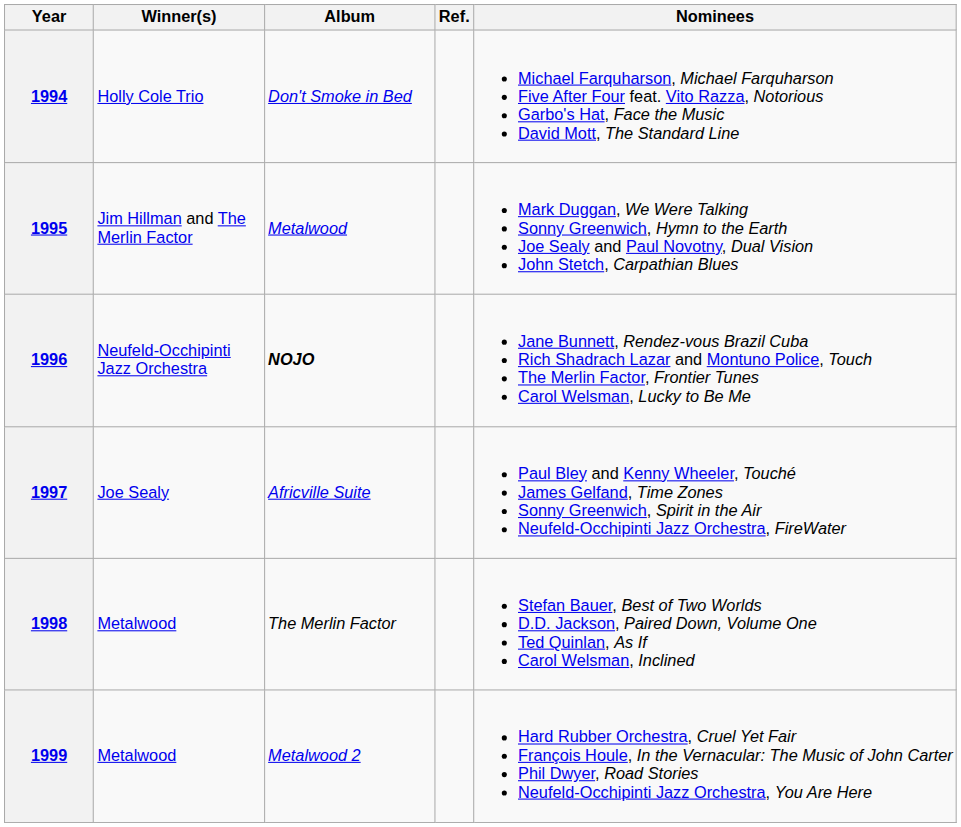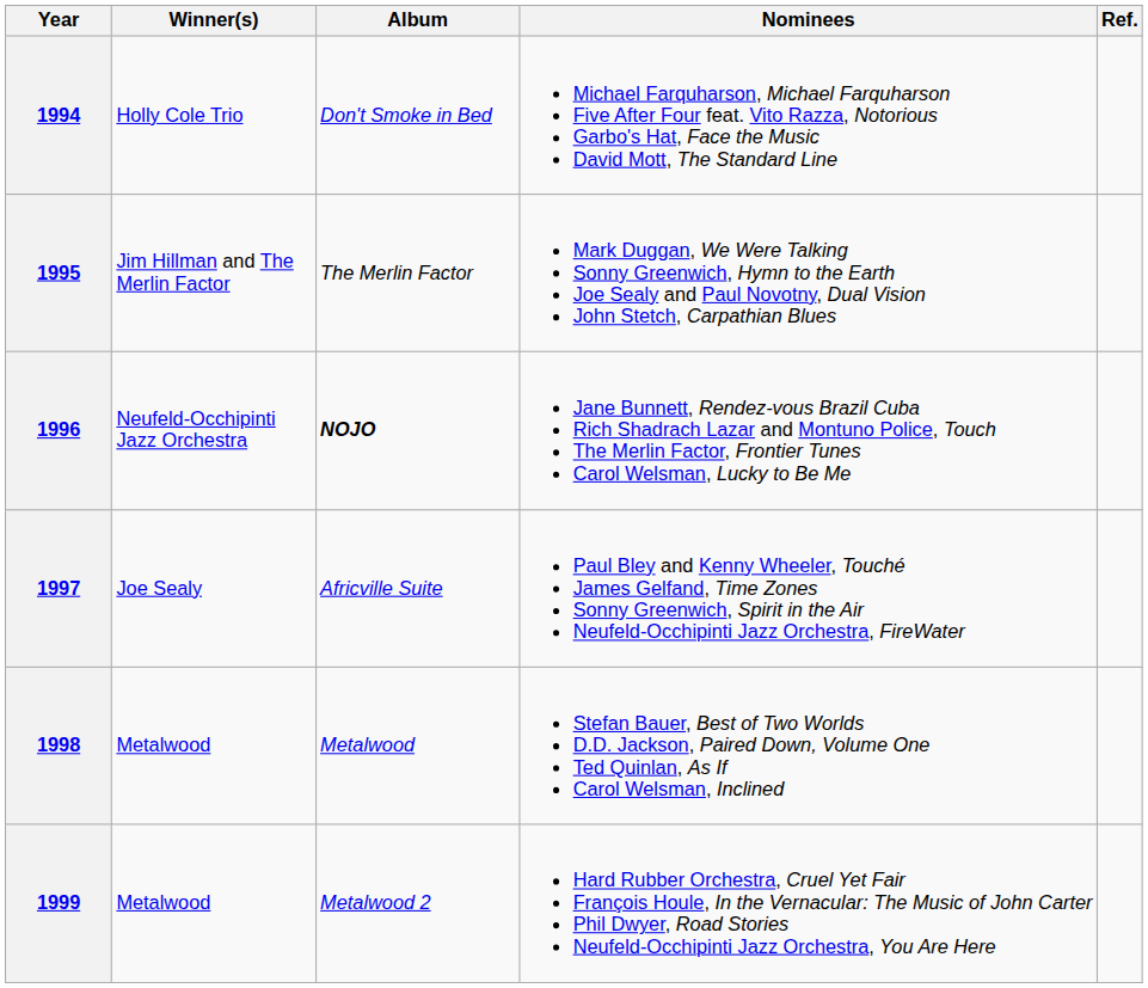 <table class="wikitable sortable">
 <tr>
 <th scope="col" style="width:5em;">Year</th>
 <th scope="col" style="width:10em;">Winner(s)</th>
 <th scope="col" style="width:10em;">Album</th>
+<th scope="col" class="unsortable">Nominees</th>
 <th scope="col" class="unsortable">Ref.</th>
-<th scope="col" class="unsortable">Nominees</th>
 </tr>
 <tr>
 <th scope="row"><a href='#'>1994</a></th>
 <td><a href='#'>Holly Cole Trio</a></td>
 <td><em><a href='#'>Don't Smoke in Bed</a></em></td>
+<td><br><ul><li><a href='#'>Michael Farquharson</a>, <em>Michael Farquharson</em></li><li><a href='#'>Five After Four</a> feat. <a href='#'>Vito Razza</a>, <em>Notorious</em></li><li><a href='#'>Garbo's Hat</a>, <em>Face the Music</em></li><li><a href='#'>David Mott</a>, <em>The Standard Line</em></li></ul></td>
 <td align="center"></td>
-<td><br><ul><li><a href='#'>Michael Farquharson</a>, <em>Michael Farquharson</em></li><li><a href='#'>Five After Four</a> feat. <a href='#'>Vito Razza</a>, <em>Notorious</em></li><li><a href='#'>Garbo's Hat</a>, <em>Face the Music</em></li><li><a href='#'>David Mott</a>, <em>The Standard Line</em></li></ul></td>
 </tr>
 <tr>
 <th scope="row"><a href='#'>1995</a></th>
 <td><a href='#'>Jim Hillman</a> and <a href='#'>The Merlin Factor</a></td>
-<td><em><a href='#'>Metalwood</a></em></td>
+<td><em>The Merlin Factor</em></td>
+<td><br><ul><li><a href='#'>Mark Duggan</a>, <em>We Were Talking</em></li><li><a href='#'>Sonny Greenwich</a>, <em>Hymn to the Earth</em></li><li><a href='#'>Joe Sealy</a> and <a href='#'>Paul Novotny</a>, <em>Dual Vision</em></li><li><a href='#'>John Stetch</a>, <em>Carpathian Blues</em></li></ul></td>
 <td align="center"></td>
-<td><br><ul><li><a href='#'>Mark Duggan</a>, <em>We Were Talking</em></li><li><a href='#'>Sonny Greenwich</a>, <em>Hymn to the Earth</em></li><li><a href='#'>Joe Sealy</a> and <a href='#'>Paul Novotny</a>, <em>Dual Vision</em></li><li><a href='#'>John Stetch</a>, <em>Carpathian Blues</em></li></ul></td>
 </tr>
 <tr>
 <th scope="row"><a href='#'>1996</a></th>
 <td><a href='#'>Neufeld-Occhipinti Jazz Orchestra</a></td>
 <td><strong><em>NOJO</em></strong></td>
+<td><br><ul><li><a href='#'>Jane Bunnett</a>, <em>Rendez-vous Brazil Cuba</em></li><li><a href='#'>Rich Shadrach Lazar</a> and <a href='#'>Montuno Police</a>, <em>Touch</em></li><li><a href='#'>The Merlin Factor</a>, <em>Frontier Tunes</em></li><li><a href='#'>Carol Welsman</a>, <em>Lucky to Be Me</em></li></ul></td>
 <td align="center"></td>
-<td><br><ul><li><a href='#'>Jane Bunnett</a>, <em>Rendez-vous Brazil Cuba</em></li><li><a href='#'>Rich Shadrach Lazar</a> and <a href='#'>Montuno Police</a>, <em>Touch</em></li><li><a href='#'>The Merlin Factor</a>, <em>Frontier Tunes</em></li><li><a href='#'>Carol Welsman</a>, <em>Lucky to Be Me</em></li></ul></td>
 </tr>
 <tr>
 <th scope="row"><a href='#'>1997</a></th>
 <td><a href='#'>Joe Sealy</a></td>
 <td><em><a href='#'>Africville Suite</a></em></td>
+<td><br><ul><li><a href='#'>Paul Bley</a> and <a href='#'>Kenny Wheeler</a>, <em>Touché</em></li><li><a href='#'>James Gelfand</a>, <em>Time Zones</em></li><li><a href='#'>Sonny Greenwich</a>, <em>Spirit in the Air</em></li><li><a href='#'>Neufeld-Occhipinti Jazz Orchestra</a>, <em>FireWater</em></li></ul></td>
 <td align="center"></td>
-<td><br><ul><li><a href='#'>Paul Bley</a> and <a href='#'>Kenny Wheeler</a>, <em>Touché</em></li><li><a href='#'>James Gelfand</a>, <em>Time Zones</em></li><li><a href='#'>Sonny Greenwich</a>, <em>Spirit in the Air</em></li><li><a href='#'>Neufeld-Occhipinti Jazz Orchestra</a>, <em>FireWater</em></li></ul></td>
 </tr>
 <tr>
 <th scope="row"><a href='#'>1998</a></th>
 <td><a href='#'>Metalwood</a></td>
-<td><em>The Merlin Factor</em></td>
+<td><em><a href='#'>Metalwood</a></em></td>
+<td><br><ul><li><a href='#'>Stefan Bauer</a>, <em>Best of Two Worlds</em></li><li><a href='#'>D.D. Jackson</a>, <em>Paired Down, Volume One</em></li><li><a href='#'>Ted Quinlan</a>, <em>As If</em></li><li><a href='#'>Carol Welsman</a>, <em>Inclined</em></li></ul></td>
 <td align="center"></td>
-<td><br><ul><li><a href='#'>Stefan Bauer</a>, <em>Best of Two Worlds</em></li><li><a href='#'>D.D. Jackson</a>, <em>Paired Down, Volume One</em></li><li><a href='#'>Ted Quinlan</a>, <em>As If</em></li><li><a href='#'>Carol Welsman</a>, <em>Inclined</em></li></ul></td>
 </tr>
 <tr>
 <th scope="row"><a href='#'>1999</a></th>
 <td><a href='#'>Metalwood</a></td>
 <td><em><a href='#'>Metalwood 2</a></em></td>
+<td><br><ul><li><a href='#'>Hard Rubber Orchestra</a>, <em>Cruel Yet Fair</em></li><li><a href='#'>François Houle</a>, <em>In the Vernacular: The Music of John Carter</em></li><li><a href='#'>Phil Dwyer</a>, <em>Road Stories</em></li><li><a href='#'>Neufeld-Occhipinti Jazz Orchestra</a>, <em>You Are Here</em></li></ul></td>
 <td align="center"></td>
-<td><br><ul><li><a href='#'>Hard Rubber Orchestra</a>, <em>Cruel Yet Fair</em></li><li><a href='#'>François Houle</a>, <em>In the Vernacular: The Music of John Carter</em></li><li><a href='#'>Phil Dwyer</a>, <em>Road Stories</em></li><li><a href='#'>Neufeld-Occhipinti Jazz Orchestra</a>, <em>You Are Here</em></li></ul></td>
 </tr>
 </table>
